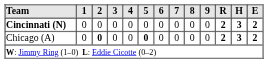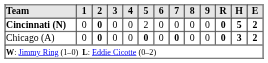 <table border=1 cellspacing=0 width=425 style="margin-left:3em;">
 <tr style="text-align:center; background-color:#e6e6e6;">
 <th align=left width=125>Team</th>
 <th width=25>1</th>
 <th width=25>2</th>
 <th width=25>3</th>
 <th width=25>4</th>
 <th width=25>5</th>
 <th width=25>6</th>
 <th width=25>7</th>
 <th width=25>8</th>
 <th width=25>9</th>
 <th width=25>R</th>
 <th width=25>H</th>
 <th width=25>E</th>
 </tr>
 <tr style="text-align:center;">
 <td align=left><strong>Cincinnati (N)</strong></td>
 <td>0</td>
+<td><strong>0</strong></td>
+<td>0</td>
+<td>0</td>
+<td>2</td>
 <td>0</td>
 <td>0</td>
 <td>0</td>
 <td>0</td>
-<td>0</td>
-<td>0</td>
-<td>0</td>
-<td>0</td>
-<td><strong>2</strong></td>
-<td><strong>3</strong></td>
+<td><strong>0</strong></td>
+<td><strong>5</strong></td>
 <td><strong>2</strong></td>
 </tr>
 <tr style="text-align:center;">
 <td align=left>Chicago (A)</td>
 <td>0</td>
 <td><strong>0</strong></td>
 <td>0</td>
 <td>0</td>
 <td><strong>0</strong></td>
 <td>0</td>
+<td><strong>0</strong></td>
 <td>0</td>
 <td>0</td>
-<td>0</td>
-<td><strong>2</strong></td>
+<td><strong>0</strong></td>
 <td><strong>3</strong></td>
 <td><strong>2</strong></td>
 </tr>
 <tr style="text-align:left;">
 <td colspan=13><small><strong>W</strong>: <a href='#'>Jimmy Ring</a> (1–0)  <strong>L</strong>: <a href='#'>Eddie Cicotte</a> (0–2)</small></td>
 </tr>
 </table>
